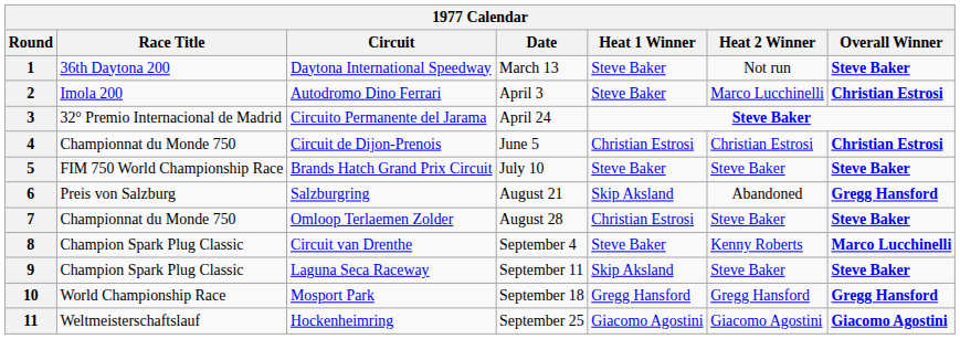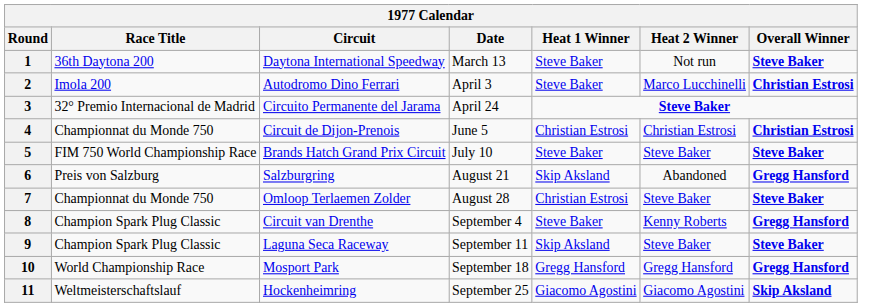 <table class="wikitable" style="font-size: 85%">
 <tr>
 <th colspan=8>1977 Calendar</th>
 </tr>
 <tr>
 <th colspan=2>Round</th>
 <th>Race Title</th>
 <th>Circuit</th>
 <th>Date</th>
 <th>Heat 1 Winner</th>
 <th>Heat 2 Winner</th>
 <th>Overall Winner</th>
 </tr>
 <tr>
 <th colspan=2>1</th>
 <td><a href='#'>36th Daytona 200</a></td>
 <td> <a href='#'>Daytona International Speedway</a></td>
 <td>March 13</td>
 <td> <a href='#'>Steve Baker</a></td>
 <td align="center">Not run </td>
 <td> <strong><a href='#'>Steve Baker</a></strong></td>
 </tr>
 <tr>
 <th colspan=2>2</th>
 <td><a href='#'>Imola 200</a></td>
 <td> <a href='#'>Autodromo Dino Ferrari</a></td>
 <td>April 3</td>
 <td> <a href='#'>Steve Baker</a></td>
 <td> <a href='#'>Marco Lucchinelli</a></td>
 <td> <strong><a href='#'>Christian Estrosi</a></strong></td>
 </tr>
 <tr>
 <th colspan=2>3</th>
 <td>32° Premio Internacional de Madrid</td>
 <td> <a href='#'>Circuito Permanente del Jarama</a></td>
 <td>April 24</td>
 <td colspan=3 align="center"> <strong><a href='#'>Steve Baker</a></strong></td>
 </tr>
 <tr>
 <th colspan=2>4</th>
 <td>Championnat du Monde 750</td>
 <td> <a href='#'>Circuit de Dijon-Prenois</a></td>
 <td>June 5</td>
 <td> <a href='#'>Christian Estrosi</a></td>
 <td> <a href='#'>Christian Estrosi</a></td>
 <td> <strong><a href='#'>Christian Estrosi</a></strong></td>
 </tr>
 <tr>
 <th colspan=2>5</th>
 <td>FIM 750 World Championship Race</td>
 <td> <a href='#'>Brands Hatch Grand Prix Circuit</a></td>
 <td>July 10</td>
 <td> <a href='#'>Steve Baker</a></td>
 <td> <a href='#'>Steve Baker</a></td>
 <td> <strong><a href='#'>Steve Baker</a></strong></td>
 </tr>
 <tr>
 <th colspan=2>6</th>
 <td>Preis von Salzburg</td>
 <td> <a href='#'>Salzburgring</a></td>
 <td>August 21</td>
 <td> <a href='#'>Skip Aksland</a></td>
 <td align="center">Abandoned </td>
 <td> <strong><a href='#'>Gregg Hansford</a></strong></td>
 </tr>
 <tr>
 <th colspan=2>7</th>
 <td>Championnat du Monde 750</td>
 <td> <a href='#'>Omloop Terlaemen Zolder</a></td>
 <td>August 28</td>
 <td> <a href='#'>Christian Estrosi</a></td>
 <td> <a href='#'>Steve Baker</a></td>
 <td> <strong><a href='#'>Steve Baker</a></strong></td>
 </tr>
 <tr>
 <th colspan=2>8</th>
 <td>Champion Spark Plug Classic</td>
 <td> <a href='#'>Circuit van Drenthe</a></td>
 <td>September 4</td>
 <td> <a href='#'>Steve Baker</a></td>
 <td> <a href='#'>Kenny Roberts</a></td>
-<td> <strong><a href='#'>Marco Lucchinelli</a></strong></td>
+<td> <strong><a href='#'>Gregg Hansford</a></strong></td>
 </tr>
 <tr>
 <th colspan=2>9</th>
 <td>Champion Spark Plug Classic</td>
 <td> <a href='#'>Laguna Seca Raceway</a></td>
 <td>September 11</td>
 <td> <a href='#'>Skip Aksland</a></td>
 <td> <a href='#'>Steve Baker</a></td>
 <td> <strong><a href='#'>Steve Baker</a></strong></td>
 </tr>
 <tr>
 <th colspan=2>10</th>
 <td>World Championship Race</td>
 <td> <a href='#'>Mosport Park</a></td>
 <td>September 18</td>
 <td> <a href='#'>Gregg Hansford</a></td>
 <td> <a href='#'>Gregg Hansford</a></td>
 <td> <strong><a href='#'>Gregg Hansford</a></strong></td>
 </tr>
 <tr>
 <th colspan=2>11</th>
 <td>Weltmeisterschaftslauf</td>
 <td> <a href='#'>Hockenheimring</a></td>
 <td>September 25</td>
 <td> <a href='#'>Giacomo Agostini</a></td>
 <td> <a href='#'>Giacomo Agostini</a></td>
-<td> <strong><a href='#'>Giacomo Agostini</a></strong></td>
+<td> <strong><a href='#'>Skip Aksland</a></strong></td>
 </tr>
 </table>
